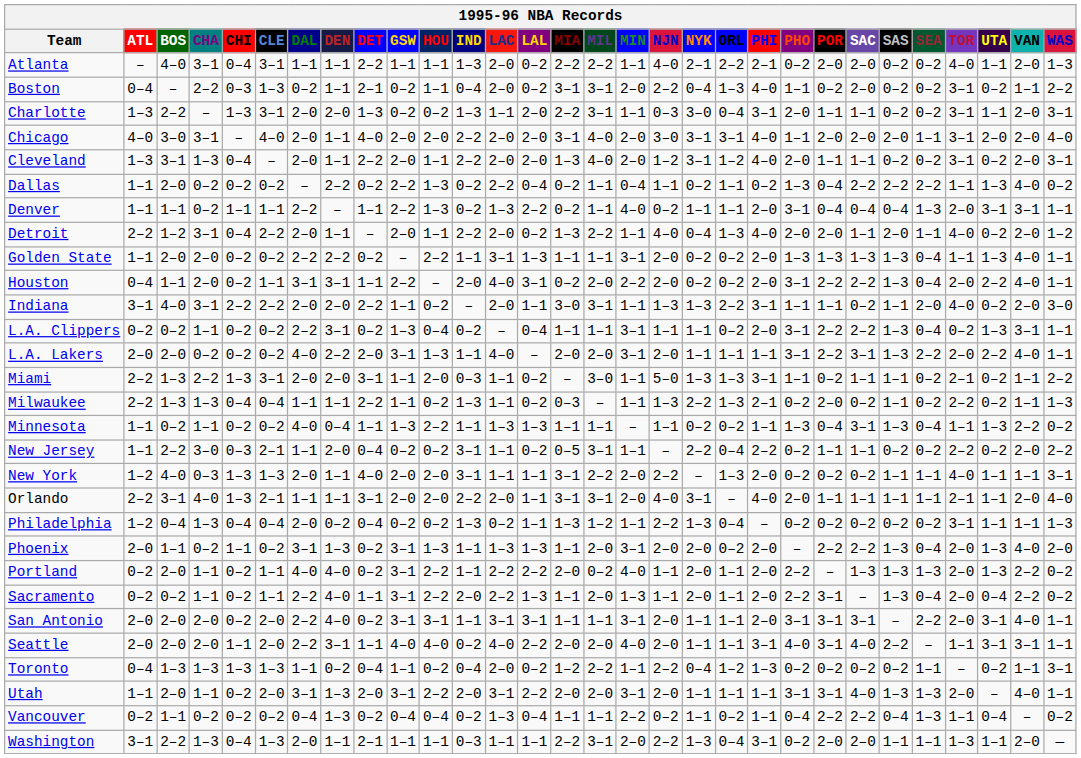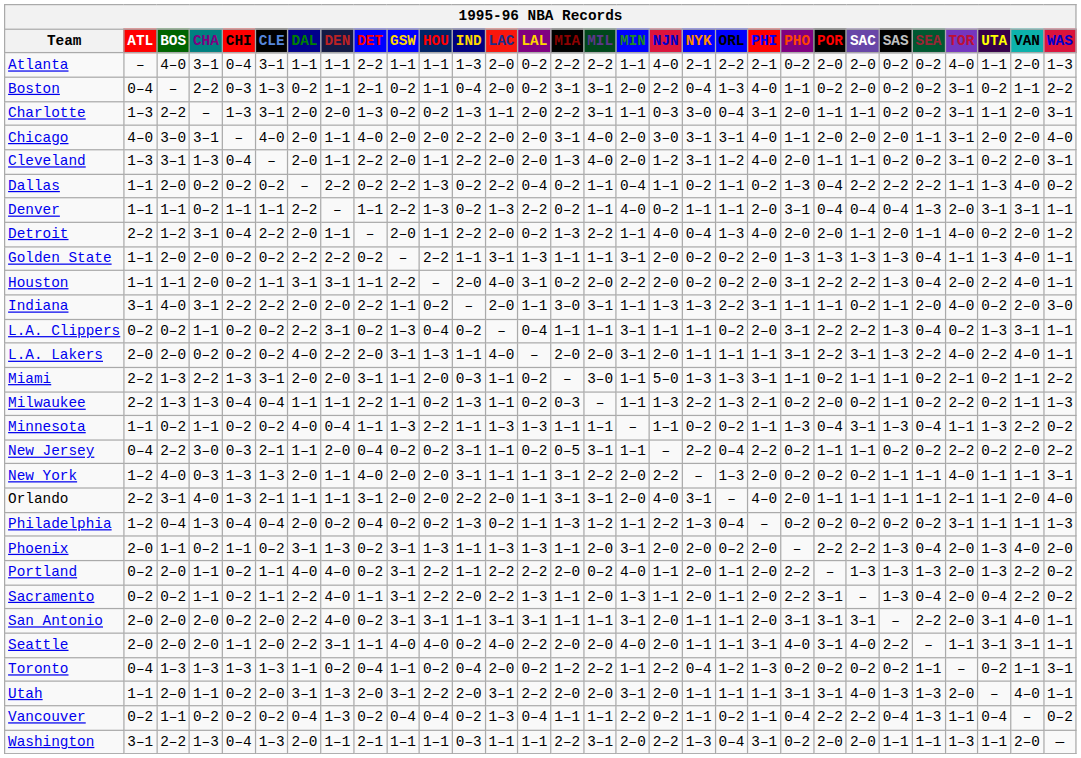 <table class="wikitable" style="font-size:90%; text-align:center;">
 <tr>
 <th colspan=30>1995-96 NBA Records</th>
 </tr>
 <tr>
 <th width=100>Team</th>
 <th style="background:#FF0000;color:#FFFFFF;width=35">ATL</th>
 <th style="background:#006400;color:#FFFFFF;width=35">BOS</th>
 <th style="background:#008080;color:#800080;width=35">CHA</th>
 <th style="background:#FF0000;color:#000000;width=35">CHI</th>
 <th style="background:#000000;color:#5787DC;width=35">CLE</th>
 <th style="background:#00008B;color:#008000;width=35">DAL</th>
 <th style="background:#141A44;color:#BC2224;width=35">DEN</th>
 <th style="background:#0000FF;color:#FF0000;width=35">DET</th>
 <th style="background:#0000FF;color:#FFD700;width=35">GSW</th>
 <th style="background:#002366;color:#FF0000;width=35">HOU</th>
 <th style="background:#000080;color:#FFD700;width=35">IND</th>
 <th style="background:#F9160D;color:#1A2E8B;width=35">LAC</th>
 <th style="background:#800080;color:#FFD700;width=35">LAL</th>
 <th style="background:#000000;color:#8B0000;width=35">MIA</th>
 <th style="background:#00471B;color:#5C378A;width=35">MIL</th>
 <th style="background:#0000FF;color:#228B22;width=35">MIN</th>
 <th style="background:#DC143C;color:#0000CD;width=35">NJN</th>
 <th style="background:#0000FF;color:#FF8C00;width=35">NYK</th>
 <th style="background:#0000FF;color:#000000;width=35">ORL</th>
 <th style="background:#FF0000;color:#0000FF;width=35">PHI</th>
 <th style="background:#800080;color:#FF4500;width=35">PHO</th>
 <th style="background:#000000;color:#FF0000;width=35">POR</th>
 <th style="background:#6846A8;color:#FFFFFF;width=35">SAC</th>
 <th style="background:#000000;color:#C0C0C0;width=35">SAS</th>
 <th style="background:#005831;color:#992634;width=35">SEA</th>
 <th style="background:#7436BF;color:#BE0F34;width=35">TOR</th>
 <th style="background:#36004A;color:#FFFF00;width=35">UTA</th>
 <th style="background:#0CB2AC;color:#000000;width=35">VAN</th>
 <th style="background:#DC143C;color:#0000CD;width=35">WAS</th>
 </tr>
 <tr>
 <td style="text-align:left;"><a href='#'>Atlanta</a></td>
 <td>–</td>
 <td>4–0</td>
 <td>3–1</td>
 <td>0–4</td>
 <td>3–1</td>
 <td>1–1</td>
 <td>1–1</td>
 <td>2–2</td>
 <td>1–1</td>
 <td>1–1</td>
 <td>1–3</td>
 <td>2–0</td>
 <td>0–2</td>
 <td>2–2</td>
 <td>2–2</td>
 <td>1–1</td>
 <td>4–0</td>
 <td>2–1</td>
 <td>2–2</td>
 <td>2–1</td>
 <td>0–2</td>
 <td>2–0</td>
 <td>2–0</td>
 <td>0–2</td>
 <td>0–2</td>
 <td>4–0</td>
 <td>1–1</td>
 <td>2–0</td>
 <td>1–3</td>
 </tr>
 <tr>
 <td style="text-align:left;"><a href='#'>Boston</a></td>
 <td>0–4</td>
 <td>–</td>
 <td>2–2</td>
 <td>0–3</td>
 <td>1–3</td>
 <td>0–2</td>
 <td>1–1</td>
 <td>2–1</td>
 <td>0–2</td>
 <td>1–1</td>
 <td>0–4</td>
 <td>2–0</td>
 <td>0–2</td>
 <td>3–1</td>
 <td>3–1</td>
 <td>2–0</td>
 <td>2–2</td>
 <td>0–4</td>
 <td>1–3</td>
 <td>4–0</td>
 <td>1–1</td>
 <td>0–2</td>
 <td>2–0</td>
 <td>0–2</td>
 <td>0–2</td>
 <td>3–1</td>
 <td>0–2</td>
 <td>1–1</td>
 <td>2–2</td>
 </tr>
 <tr>
 <td style="text-align:left;"><a href='#'>Charlotte</a></td>
 <td>1–3</td>
 <td>2–2</td>
 <td>–</td>
 <td>1–3</td>
 <td>3–1</td>
 <td>2–0</td>
 <td>2–0</td>
 <td>1–3</td>
 <td>0–2</td>
 <td>0–2</td>
 <td>1–3</td>
 <td>1–1</td>
 <td>2–0</td>
 <td>2–2</td>
 <td>3–1</td>
 <td>1–1</td>
 <td>0–3</td>
 <td>3–0</td>
 <td>0–4</td>
 <td>3–1</td>
 <td>2–0</td>
 <td>1–1</td>
 <td>1–1</td>
 <td>0–2</td>
 <td>0–2</td>
 <td>3–1</td>
 <td>1–1</td>
 <td>2–0</td>
 <td>3–1</td>
 </tr>
 <tr>
 <td style="text-align:left;"><a href='#'>Chicago</a></td>
 <td>4–0</td>
 <td>3–0</td>
 <td>3–1</td>
 <td>–</td>
 <td>4–0</td>
 <td>2–0</td>
 <td>1–1</td>
 <td>4–0</td>
 <td>2–0</td>
 <td>2–0</td>
 <td>2–2</td>
 <td>2–0</td>
 <td>2–0</td>
 <td>3–1</td>
 <td>4–0</td>
 <td>2–0</td>
 <td>3–0</td>
 <td>3–1</td>
 <td>3–1</td>
 <td>4–0</td>
 <td>1–1</td>
 <td>2–0</td>
 <td>2–0</td>
 <td>2–0</td>
 <td>1–1</td>
 <td>3–1</td>
 <td>2–0</td>
 <td>2–0</td>
 <td>4–0</td>
 </tr>
 <tr>
 <td style="text-align:left;"><a href='#'>Cleveland</a></td>
 <td>1–3</td>
 <td>3–1</td>
 <td>1–3</td>
 <td>0–4</td>
 <td>–</td>
 <td>2–0</td>
 <td>1–1</td>
 <td>2–2</td>
 <td>2–0</td>
 <td>1–1</td>
 <td>2–2</td>
 <td>2–0</td>
 <td>2–0</td>
 <td>1–3</td>
 <td>4–0</td>
 <td>2–0</td>
 <td>1–2</td>
 <td>3–1</td>
 <td>1–2</td>
 <td>4–0</td>
 <td>2–0</td>
 <td>1–1</td>
 <td>1–1</td>
 <td>0–2</td>
 <td>0–2</td>
 <td>3–1</td>
 <td>0–2</td>
 <td>2–0</td>
 <td>3–1</td>
 </tr>
 <tr>
 <td style="text-align:left;"><a href='#'>Dallas</a></td>
 <td>1–1</td>
 <td>2–0</td>
 <td>0–2</td>
 <td>0–2</td>
 <td>0–2</td>
 <td>–</td>
 <td>2–2</td>
 <td>0–2</td>
 <td>2–2</td>
 <td>1–3</td>
 <td>0–2</td>
 <td>2–2</td>
 <td>0–4</td>
 <td>0–2</td>
 <td>1–1</td>
 <td>0–4</td>
 <td>1–1</td>
 <td>0–2</td>
 <td>1–1</td>
 <td>0–2</td>
 <td>1–3</td>
 <td>0–4</td>
 <td>2–2</td>
 <td>2–2</td>
 <td>2–2</td>
 <td>1–1</td>
 <td>1–3</td>
 <td>4–0</td>
 <td>0–2</td>
 </tr>
 <tr>
 <td style="text-align:left;"><a href='#'>Denver</a></td>
 <td>1–1</td>
 <td>1–1</td>
 <td>0–2</td>
 <td>1–1</td>
 <td>1–1</td>
 <td>2–2</td>
 <td>–</td>
 <td>1–1</td>
 <td>2–2</td>
 <td>1–3</td>
 <td>0–2</td>
 <td>1–3</td>
 <td>2–2</td>
 <td>0–2</td>
 <td>1–1</td>
 <td>4–0</td>
 <td>0–2</td>
 <td>1–1</td>
 <td>1–1</td>
 <td>2–0</td>
 <td>3–1</td>
 <td>0–4</td>
 <td>0–4</td>
 <td>0–4</td>
 <td>1–3</td>
 <td>2–0</td>
 <td>3–1</td>
 <td>3–1</td>
 <td>1–1</td>
 </tr>
 <tr>
 <td style="text-align:left;"><a href='#'>Detroit</a></td>
 <td>2–2</td>
 <td>1–2</td>
 <td>3–1</td>
 <td>0–4</td>
 <td>2–2</td>
 <td>2–0</td>
 <td>1–1</td>
 <td>–</td>
 <td>2–0</td>
 <td>1–1</td>
 <td>2–2</td>
 <td>2–0</td>
 <td>0–2</td>
 <td>1–3</td>
 <td>2–2</td>
 <td>1–1</td>
 <td>4–0</td>
 <td>0–4</td>
 <td>1–3</td>
 <td>4–0</td>
 <td>2–0</td>
 <td>2–0</td>
 <td>1–1</td>
 <td>2–0</td>
 <td>1–1</td>
 <td>4–0</td>
 <td>0–2</td>
 <td>2–0</td>
 <td>1–2</td>
 </tr>
 <tr>
 <td style="text-align:left;"><a href='#'>Golden State</a></td>
 <td>1–1</td>
 <td>2–0</td>
 <td>2–0</td>
 <td>0–2</td>
 <td>0–2</td>
 <td>2–2</td>
 <td>2–2</td>
 <td>0–2</td>
 <td>–</td>
 <td>2–2</td>
 <td>1–1</td>
 <td>3–1</td>
 <td>1–3</td>
 <td>1–1</td>
 <td>1–1</td>
 <td>3–1</td>
 <td>2–0</td>
 <td>0–2</td>
 <td>0–2</td>
 <td>2–0</td>
 <td>1–3</td>
 <td>1–3</td>
 <td>1–3</td>
 <td>1–3</td>
 <td>0–4</td>
 <td>1–1</td>
 <td>1–3</td>
 <td>4–0</td>
 <td>1–1</td>
 </tr>
 <tr>
 <td style="text-align:left;"><a href='#'>Houston</a></td>
-<td>0–4</td>
+<td>1–1</td>
 <td>1–1</td>
 <td>2–0</td>
 <td>0–2</td>
 <td>1–1</td>
 <td>3–1</td>
 <td>3–1</td>
 <td>1–1</td>
 <td>2–2</td>
 <td>–</td>
 <td>2–0</td>
 <td>4–0</td>
 <td>3–1</td>
 <td>0–2</td>
 <td>2–0</td>
 <td>2–2</td>
 <td>2–0</td>
 <td>0–2</td>
 <td>0–2</td>
 <td>2–0</td>
 <td>3–1</td>
 <td>2–2</td>
 <td>2–2</td>
 <td>1–3</td>
 <td>0–4</td>
 <td>2–0</td>
 <td>2–2</td>
 <td>4–0</td>
 <td>1–1</td>
 </tr>
 <tr>
 <td style="text-align:left;"><a href='#'>Indiana</a></td>
 <td>3–1</td>
 <td>4–0</td>
 <td>3–1</td>
 <td>2–2</td>
 <td>2–2</td>
 <td>2–0</td>
 <td>2–0</td>
 <td>2–2</td>
 <td>1–1</td>
 <td>0–2</td>
 <td>–</td>
 <td>2–0</td>
 <td>1–1</td>
 <td>3–0</td>
 <td>3–1</td>
 <td>1–1</td>
 <td>1–3</td>
 <td>1–3</td>
 <td>2–2</td>
 <td>3–1</td>
 <td>1–1</td>
 <td>1–1</td>
 <td>0–2</td>
 <td>1–1</td>
 <td>2–0</td>
 <td>4–0</td>
 <td>0–2</td>
 <td>2–0</td>
 <td>3–0</td>
 </tr>
 <tr>
 <td style="text-align:left;"><a href='#'>L.A. Clippers</a></td>
 <td>0–2</td>
 <td>0–2</td>
 <td>1–1</td>
 <td>0–2</td>
 <td>0–2</td>
 <td>2–2</td>
 <td>3–1</td>
 <td>0–2</td>
 <td>1–3</td>
 <td>0–4</td>
 <td>0–2</td>
 <td>–</td>
 <td>0–4</td>
 <td>1–1</td>
 <td>1–1</td>
 <td>3–1</td>
 <td>1–1</td>
 <td>1–1</td>
 <td>0–2</td>
 <td>2–0</td>
 <td>3–1</td>
 <td>2–2</td>
 <td>2–2</td>
 <td>1–3</td>
 <td>0–4</td>
 <td>0–2</td>
 <td>1–3</td>
 <td>3–1</td>
 <td>1–1</td>
 </tr>
 <tr>
 <td style="text-align:left;"><a href='#'>L.A. Lakers</a></td>
 <td>2–0</td>
 <td>2–0</td>
 <td>0–2</td>
 <td>0–2</td>
 <td>0–2</td>
 <td>4–0</td>
 <td>2–2</td>
 <td>2–0</td>
 <td>3–1</td>
 <td>1–3</td>
 <td>1–1</td>
 <td>4–0</td>
 <td>–</td>
 <td>2–0</td>
 <td>2–0</td>
 <td>3–1</td>
 <td>2–0</td>
 <td>1–1</td>
 <td>1–1</td>
 <td>1–1</td>
 <td>3–1</td>
 <td>2–2</td>
 <td>3–1</td>
 <td>1–3</td>
 <td>2–2</td>
-<td>2–0</td>
+<td>4–0</td>
 <td>2–2</td>
 <td>4–0</td>
 <td>1–1</td>
 </tr>
 <tr>
 <td style="text-align:left;"><a href='#'>Miami</a></td>
 <td>2–2</td>
 <td>1–3</td>
 <td>2–2</td>
 <td>1–3</td>
 <td>3–1</td>
 <td>2–0</td>
 <td>2–0</td>
 <td>3–1</td>
 <td>1–1</td>
 <td>2–0</td>
 <td>0–3</td>
 <td>1–1</td>
 <td>0–2</td>
 <td>–</td>
 <td>3–0</td>
 <td>1–1</td>
 <td>5–0</td>
 <td>1–3</td>
 <td>1–3</td>
 <td>3–1</td>
 <td>1–1</td>
 <td>0–2</td>
 <td>1–1</td>
 <td>1–1</td>
 <td>0–2</td>
 <td>2–1</td>
 <td>0–2</td>
 <td>1–1</td>
 <td>2–2</td>
 </tr>
 <tr>
 <td style="text-align:left;"><a href='#'>Milwaukee</a></td>
 <td>2–2</td>
 <td>1–3</td>
 <td>1–3</td>
 <td>0–4</td>
 <td>0–4</td>
 <td>1–1</td>
 <td>1–1</td>
 <td>2–2</td>
 <td>1–1</td>
 <td>0–2</td>
 <td>1–3</td>
 <td>1–1</td>
 <td>0–2</td>
 <td>0–3</td>
 <td>–</td>
 <td>1–1</td>
 <td>1–3</td>
 <td>2–2</td>
 <td>1–3</td>
 <td>2–1</td>
 <td>0–2</td>
 <td>2–0</td>
 <td>0–2</td>
 <td>1–1</td>
 <td>0–2</td>
 <td>2–2</td>
 <td>0–2</td>
 <td>1–1</td>
 <td>1–3</td>
 </tr>
 <tr>
 <td style="text-align:left;"><a href='#'>Minnesota</a></td>
 <td>1–1</td>
 <td>0–2</td>
 <td>1–1</td>
 <td>0–2</td>
 <td>0–2</td>
 <td>4–0</td>
 <td>0–4</td>
 <td>1–1</td>
 <td>1–3</td>
 <td>2–2</td>
 <td>1–1</td>
 <td>1–3</td>
 <td>1–3</td>
 <td>1–1</td>
 <td>1–1</td>
 <td>–</td>
 <td>1–1</td>
 <td>0–2</td>
 <td>0–2</td>
 <td>1–1</td>
 <td>1–3</td>
 <td>0–4</td>
 <td>3–1</td>
 <td>1–3</td>
 <td>0–4</td>
 <td>1–1</td>
 <td>1–3</td>
 <td>2–2</td>
 <td>0–2</td>
 </tr>
 <tr>
 <td style="text-align:left;"><a href='#'>New Jersey</a></td>
-<td>1–1</td>
+<td>0–4</td>
 <td>2–2</td>
 <td>3–0</td>
 <td>0–3</td>
 <td>2–1</td>
 <td>1–1</td>
 <td>2–0</td>
 <td>0–4</td>
 <td>0–2</td>
 <td>0–2</td>
 <td>3–1</td>
 <td>1–1</td>
 <td>0–2</td>
 <td>0–5</td>
 <td>3–1</td>
 <td>1–1</td>
 <td>–</td>
 <td>2–2</td>
 <td>0–4</td>
 <td>2–2</td>
 <td>0–2</td>
 <td>1–1</td>
 <td>1–1</td>
 <td>0–2</td>
 <td>0–2</td>
 <td>2–2</td>
 <td>0–2</td>
 <td>2–0</td>
 <td>2–2</td>
 </tr>
 <tr>
 <td style="text-align:left;"><a href='#'>New York</a></td>
 <td>1–2</td>
 <td>4–0</td>
 <td>0–3</td>
 <td>1–3</td>
 <td>1–3</td>
 <td>2–0</td>
 <td>1–1</td>
 <td>4–0</td>
 <td>2–0</td>
 <td>2–0</td>
 <td>3–1</td>
 <td>1–1</td>
 <td>1–1</td>
 <td>3–1</td>
 <td>2–2</td>
 <td>2–0</td>
 <td>2–2</td>
 <td>–</td>
 <td>1–3</td>
 <td>2–0</td>
 <td>0–2</td>
 <td>0–2</td>
 <td>0–2</td>
 <td>1–1</td>
 <td>1–1</td>
 <td>4–0</td>
 <td>1–1</td>
 <td>1–1</td>
 <td>3–1</td>
 </tr>
 <tr>
 <td style="text-align:left;">Orlando</td>
 <td>2–2</td>
 <td>3–1</td>
 <td>4–0</td>
 <td>1–3</td>
 <td>2–1</td>
 <td>1–1</td>
 <td>1–1</td>
 <td>3–1</td>
 <td>2–0</td>
 <td>2–0</td>
 <td>2–2</td>
 <td>2–0</td>
 <td>1–1</td>
 <td>3–1</td>
 <td>3–1</td>
 <td>2–0</td>
 <td>4–0</td>
 <td>3–1</td>
 <td>–</td>
 <td>4–0</td>
 <td>2–0</td>
 <td>1–1</td>
 <td>1–1</td>
 <td>1–1</td>
 <td>1–1</td>
 <td>2–1</td>
 <td>1–1</td>
 <td>2–0</td>
 <td>4–0</td>
 </tr>
 <tr>
 <td style="text-align:left;"><a href='#'>Philadelphia</a></td>
 <td>1–2</td>
 <td>0–4</td>
 <td>1–3</td>
 <td>0–4</td>
 <td>0–4</td>
 <td>2–0</td>
 <td>0–2</td>
 <td>0–4</td>
 <td>0–2</td>
 <td>0–2</td>
 <td>1–3</td>
 <td>0–2</td>
 <td>1–1</td>
 <td>1–3</td>
 <td>1–2</td>
 <td>1–1</td>
 <td>2–2</td>
 <td>1–3</td>
 <td>0–4</td>
 <td>–</td>
 <td>0–2</td>
 <td>0–2</td>
 <td>0–2</td>
 <td>0–2</td>
 <td>0–2</td>
 <td>3–1</td>
 <td>1–1</td>
 <td>1–1</td>
 <td>1–3</td>
 </tr>
 <tr>
 <td style="text-align:left;"><a href='#'>Phoenix</a></td>
 <td>2–0</td>
 <td>1–1</td>
 <td>0–2</td>
 <td>1–1</td>
 <td>0–2</td>
 <td>3–1</td>
 <td>1–3</td>
 <td>0–2</td>
 <td>3–1</td>
 <td>1–3</td>
 <td>1–1</td>
 <td>1–3</td>
 <td>1–3</td>
 <td>1–1</td>
 <td>2–0</td>
 <td>3–1</td>
 <td>2–0</td>
 <td>2–0</td>
 <td>0–2</td>
 <td>2–0</td>
 <td>–</td>
 <td>2–2</td>
 <td>2–2</td>
 <td>1–3</td>
 <td>0–4</td>
 <td>2–0</td>
 <td>1–3</td>
 <td>4–0</td>
 <td>2–0</td>
 </tr>
 <tr>
 <td style="text-align:left;"><a href='#'>Portland</a></td>
 <td>0–2</td>
 <td>2–0</td>
 <td>1–1</td>
 <td>0–2</td>
 <td>1–1</td>
 <td>4–0</td>
 <td>4–0</td>
 <td>0–2</td>
 <td>3–1</td>
 <td>2–2</td>
 <td>1–1</td>
 <td>2–2</td>
 <td>2–2</td>
 <td>2–0</td>
 <td>0–2</td>
 <td>4–0</td>
 <td>1–1</td>
 <td>2–0</td>
 <td>1–1</td>
 <td>2–0</td>
 <td>2–2</td>
 <td>–</td>
 <td>1–3</td>
 <td>1–3</td>
 <td>1–3</td>
 <td>2–0</td>
 <td>1–3</td>
 <td>2–2</td>
 <td>0–2</td>
 </tr>
 <tr>
 <td style="text-align:left;"><a href='#'>Sacramento</a></td>
 <td>0–2</td>
 <td>0–2</td>
 <td>1–1</td>
 <td>0–2</td>
 <td>1–1</td>
 <td>2–2</td>
 <td>4–0</td>
 <td>1–1</td>
 <td>3–1</td>
 <td>2–2</td>
 <td>2–0</td>
 <td>2–2</td>
 <td>1–3</td>
 <td>1–1</td>
 <td>2–0</td>
 <td>1–3</td>
 <td>1–1</td>
 <td>2–0</td>
 <td>1–1</td>
 <td>2–0</td>
 <td>2–2</td>
 <td>3–1</td>
 <td>–</td>
 <td>1–3</td>
 <td>0–4</td>
 <td>2–0</td>
 <td>0–4</td>
 <td>2–2</td>
 <td>0–2</td>
 </tr>
 <tr>
 <td style="text-align:left;"><a href='#'>San Antonio</a></td>
 <td>2–0</td>
 <td>2–0</td>
 <td>2–0</td>
 <td>0–2</td>
 <td>2–0</td>
 <td>2–2</td>
 <td>4–0</td>
 <td>0–2</td>
 <td>3–1</td>
 <td>3–1</td>
 <td>1–1</td>
 <td>3–1</td>
 <td>3–1</td>
 <td>1–1</td>
 <td>1–1</td>
 <td>3–1</td>
 <td>2–0</td>
 <td>1–1</td>
 <td>1–1</td>
 <td>2–0</td>
 <td>3–1</td>
 <td>3–1</td>
 <td>3–1</td>
 <td>–</td>
 <td>2–2</td>
 <td>2–0</td>
 <td>3–1</td>
 <td>4–0</td>
 <td>1–1</td>
 </tr>
 <tr>
 <td style="text-align:left;"><a href='#'>Seattle</a></td>
 <td>2–0</td>
 <td>2–0</td>
 <td>2–0</td>
 <td>1–1</td>
 <td>2–0</td>
 <td>2–2</td>
 <td>3–1</td>
 <td>1–1</td>
 <td>4–0</td>
 <td>4–0</td>
 <td>0–2</td>
 <td>4–0</td>
 <td>2–2</td>
 <td>2–0</td>
 <td>2–0</td>
 <td>4–0</td>
 <td>2–0</td>
 <td>1–1</td>
 <td>1–1</td>
 <td>3–1</td>
 <td>4–0</td>
 <td>3–1</td>
 <td>4–0</td>
 <td>2–2</td>
 <td>–</td>
 <td>1–1</td>
 <td>3–1</td>
 <td>3–1</td>
 <td>1–1</td>
 </tr>
 <tr>
 <td style="text-align:left;"><a href='#'>Toronto</a></td>
 <td>0–4</td>
 <td>1–3</td>
 <td>1–3</td>
 <td>1–3</td>
 <td>1–3</td>
 <td>1–1</td>
 <td>0–2</td>
 <td>0–4</td>
 <td>1–1</td>
 <td>0–2</td>
 <td>0–4</td>
 <td>2–0</td>
 <td>0–2</td>
 <td>1–2</td>
 <td>2–2</td>
 <td>1–1</td>
 <td>2–2</td>
 <td>0–4</td>
 <td>1–2</td>
 <td>1–3</td>
 <td>0–2</td>
 <td>0–2</td>
 <td>0–2</td>
 <td>0–2</td>
 <td>1–1</td>
 <td>–</td>
 <td>0–2</td>
 <td>1–1</td>
 <td>3–1</td>
 </tr>
 <tr>
 <td style="text-align:left;"><a href='#'>Utah</a></td>
 <td>1–1</td>
 <td>2–0</td>
 <td>1–1</td>
 <td>0–2</td>
 <td>2–0</td>
 <td>3–1</td>
 <td>1–3</td>
 <td>2–0</td>
 <td>3–1</td>
 <td>2–2</td>
 <td>2–0</td>
 <td>3–1</td>
 <td>2–2</td>
 <td>2–0</td>
 <td>2–0</td>
 <td>3–1</td>
 <td>2–0</td>
 <td>1–1</td>
 <td>1–1</td>
 <td>1–1</td>
 <td>3–1</td>
 <td>3–1</td>
 <td>4–0</td>
 <td>1–3</td>
 <td>1–3</td>
 <td>2–0</td>
 <td>–</td>
 <td>4–0</td>
 <td>1–1</td>
 </tr>
 <tr>
 <td style="text-align:left;"><a href='#'>Vancouver</a></td>
 <td>0–2</td>
 <td>1–1</td>
 <td>0–2</td>
 <td>0–2</td>
 <td>0–2</td>
 <td>0–4</td>
 <td>1–3</td>
 <td>0–2</td>
 <td>0–4</td>
 <td>0–4</td>
 <td>0–2</td>
 <td>1–3</td>
 <td>0–4</td>
 <td>1–1</td>
 <td>1–1</td>
 <td>2–2</td>
 <td>0–2</td>
 <td>1–1</td>
 <td>0–2</td>
 <td>1–1</td>
 <td>0–4</td>
 <td>2–2</td>
 <td>2–2</td>
 <td>0–4</td>
 <td>1–3</td>
 <td>1–1</td>
 <td>0–4</td>
 <td>–</td>
 <td>0–2</td>
 </tr>
 <tr>
 <td style="text-align:left;"><a href='#'>Washington</a></td>
 <td>3–1</td>
 <td>2–2</td>
 <td>1–3</td>
 <td>0–4</td>
 <td>1–3</td>
 <td>2–0</td>
 <td>1–1</td>
 <td>2–1</td>
 <td>1–1</td>
 <td>1–1</td>
 <td>0–3</td>
 <td>1–1</td>
 <td>1–1</td>
 <td>2–2</td>
 <td>3–1</td>
 <td>2–0</td>
 <td>2–2</td>
 <td>1–3</td>
 <td>0–4</td>
 <td>3–1</td>
 <td>0–2</td>
 <td>2–0</td>
 <td>2–0</td>
 <td>1–1</td>
 <td>1–1</td>
 <td>1–3</td>
 <td>1–1</td>
 <td>2–0</td>
 <td>—</td>
 </tr>
 </table>
